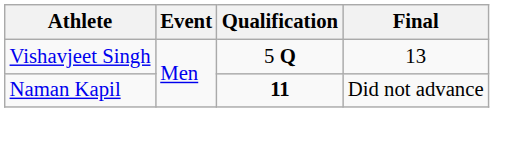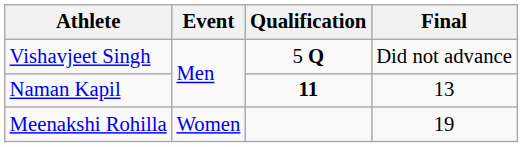 <table class="wikitable" style="font-size:90%;text-align:center;">
 <tr>
 <th>Athlete</th>
 <th>Event</th>
 <th>Qualification</th>
 <th>Final</th>
 </tr>
 <tr>
 <td align=left><a href='#'>Vishavjeet Singh</a></td>
 <td align=left rowspan=2><a href='#'>Men</a></td>
 <td>5 <strong>Q</strong></td>
-<td>13 </td>
+<td>Did not advance</td>
 </tr>
 <tr>
 <td align=left><a href='#'>Naman Kapil</a></td>
 <td><strong>11</strong></td>
-<td>Did not advance</td>
+<td>13 </td>
+</tr>
+<tr>
+<td align=left><a href='#'>Meenakshi Rohilla</a></td>
+<td align=left rowspan=1><a href='#'>Women</a></td>
+<td></td>
+<td>19 </td>
 </tr>
 </table>
